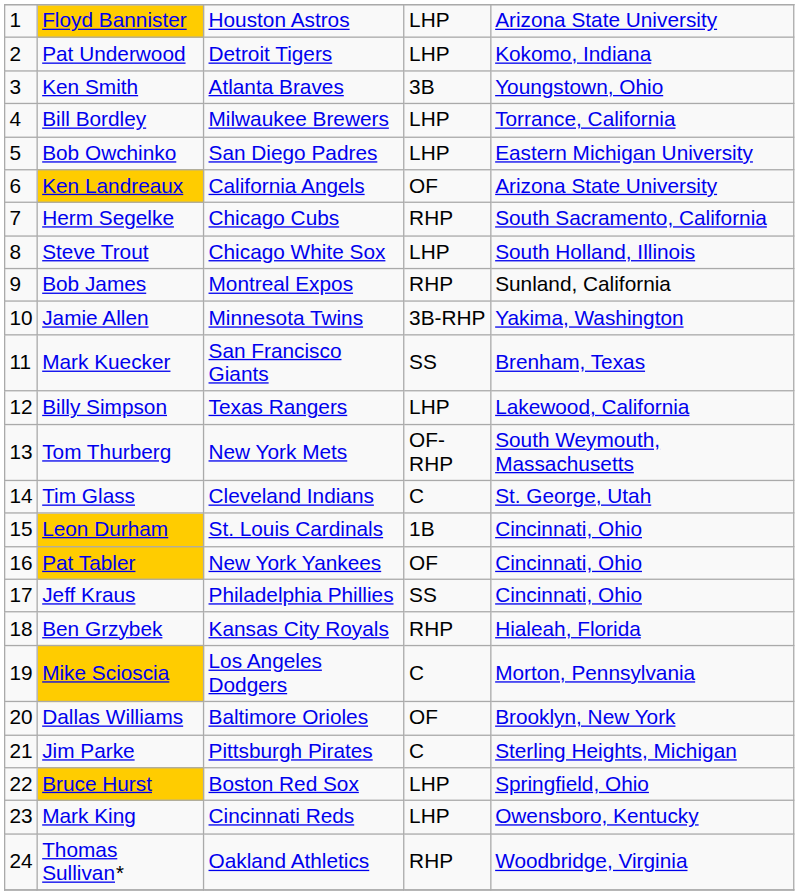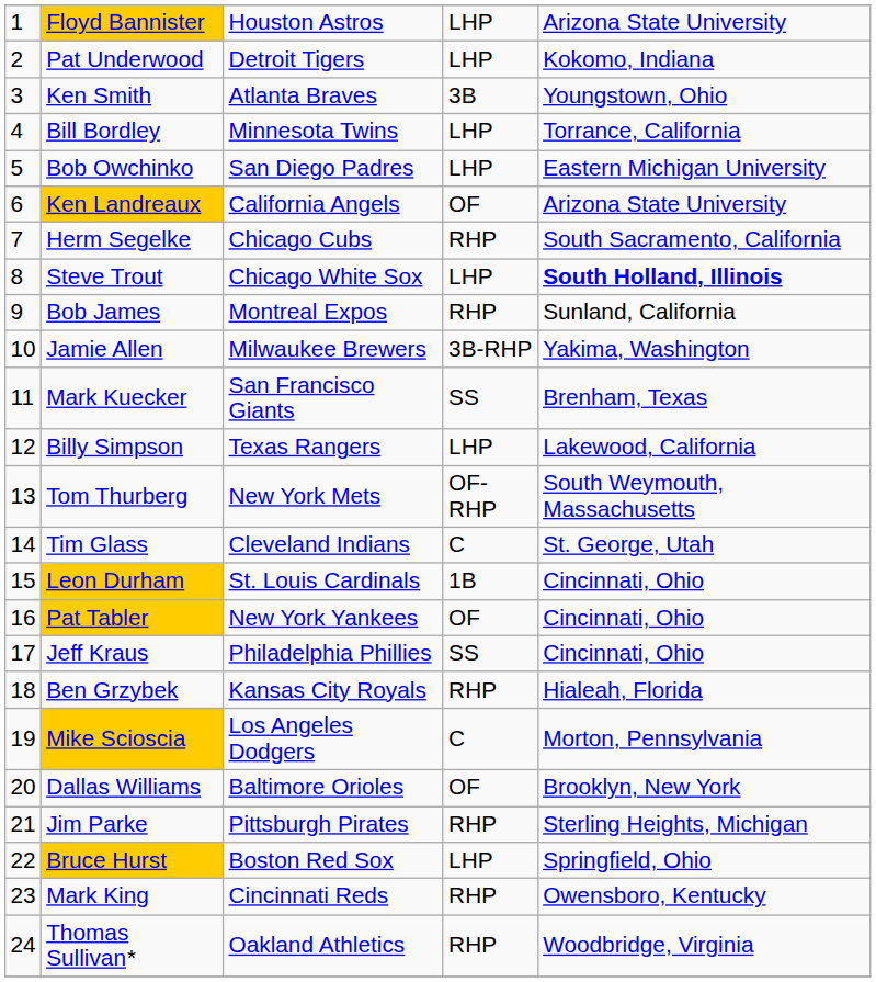 <table class="wikitable">
 <tr>
 </tr>
 <tr>
 <td>1</td>
 <td bgcolor="#FFCC00"><a href='#'>Floyd Bannister</a></td>
 <td><a href='#'>Houston Astros</a></td>
 <td>LHP</td>
 <td><a href='#'>Arizona State University</a></td>
 </tr>
 <tr>
 <td>2</td>
 <td><a href='#'>Pat Underwood</a></td>
 <td><a href='#'>Detroit Tigers</a></td>
 <td>LHP</td>
 <td><a href='#'>Kokomo, Indiana</a></td>
 </tr>
 <tr>
 <td>3</td>
 <td><a href='#'>Ken Smith</a></td>
 <td><a href='#'>Atlanta Braves</a></td>
 <td>3B</td>
 <td><a href='#'>Youngstown, Ohio</a></td>
 </tr>
 <tr>
 <td>4</td>
 <td><a href='#'>Bill Bordley</a></td>
-<td><a href='#'>Milwaukee Brewers</a></td>
+<td><a href='#'>Minnesota Twins</a></td>
 <td>LHP</td>
 <td><a href='#'>Torrance, California</a></td>
 </tr>
 <tr>
 <td>5</td>
 <td><a href='#'>Bob Owchinko</a></td>
 <td><a href='#'>San Diego Padres</a></td>
 <td>LHP</td>
 <td><a href='#'>Eastern Michigan University</a></td>
 </tr>
 <tr>
 <td>6</td>
 <td bgcolor="#FFCC00"><a href='#'>Ken Landreaux</a></td>
 <td><a href='#'>California Angels</a></td>
 <td>OF</td>
 <td><a href='#'>Arizona State University</a></td>
 </tr>
 <tr>
 <td>7</td>
 <td><a href='#'>Herm Segelke</a></td>
 <td><a href='#'>Chicago Cubs</a></td>
 <td>RHP</td>
 <td><a href='#'>South Sacramento, California</a></td>
 </tr>
 <tr>
 <td>8</td>
 <td><a href='#'>Steve Trout</a></td>
 <td><a href='#'>Chicago White Sox</a></td>
 <td>LHP</td>
-<td><a href='#'>South Holland, Illinois</a></td>
+<td><strong><a href='#'>South Holland, Illinois</a></strong></td>
 </tr>
 <tr>
 <td>9</td>
 <td><a href='#'>Bob James</a></td>
 <td><a href='#'>Montreal Expos</a></td>
 <td>RHP</td>
 <td>Sunland, California</td>
 </tr>
 <tr>
 <td>10</td>
 <td><a href='#'>Jamie Allen</a></td>
-<td><a href='#'>Minnesota Twins</a></td>
+<td><a href='#'>Milwaukee Brewers</a></td>
 <td>3B-RHP</td>
 <td><a href='#'>Yakima, Washington</a></td>
 </tr>
 <tr>
 <td>11</td>
 <td><a href='#'>Mark Kuecker</a></td>
 <td><a href='#'>San Francisco Giants</a></td>
 <td>SS</td>
 <td><a href='#'>Brenham, Texas</a></td>
 </tr>
 <tr>
 <td>12</td>
 <td><a href='#'>Billy Simpson</a></td>
 <td><a href='#'>Texas Rangers</a></td>
 <td>LHP</td>
 <td><a href='#'>Lakewood, California</a></td>
 </tr>
 <tr>
 <td>13</td>
 <td><a href='#'>Tom Thurberg</a></td>
 <td><a href='#'>New York Mets</a></td>
 <td>OF-RHP</td>
 <td><a href='#'>South Weymouth, Massachusetts</a></td>
 </tr>
 <tr>
 <td>14</td>
 <td><a href='#'>Tim Glass</a></td>
 <td><a href='#'>Cleveland Indians</a></td>
 <td>C</td>
 <td><a href='#'>St. George, Utah</a></td>
 </tr>
 <tr>
 <td>15</td>
 <td bgcolor="#FFCC00"><a href='#'>Leon Durham</a></td>
 <td><a href='#'>St. Louis Cardinals</a></td>
 <td>1B</td>
 <td><a href='#'>Cincinnati, Ohio</a></td>
 </tr>
 <tr>
 <td>16</td>
 <td bgcolor="#FFCC00"><a href='#'>Pat Tabler</a></td>
 <td><a href='#'>New York Yankees</a></td>
 <td>OF</td>
 <td><a href='#'>Cincinnati, Ohio</a></td>
 </tr>
 <tr>
 <td>17</td>
 <td><a href='#'>Jeff Kraus</a></td>
 <td><a href='#'>Philadelphia Phillies</a></td>
 <td>SS</td>
 <td><a href='#'>Cincinnati, Ohio</a></td>
 </tr>
 <tr>
 <td>18</td>
 <td><a href='#'>Ben Grzybek</a></td>
 <td><a href='#'>Kansas City Royals</a></td>
 <td>RHP</td>
 <td><a href='#'>Hialeah, Florida</a></td>
 </tr>
 <tr>
 <td>19</td>
 <td bgcolor="#FFCC00"><a href='#'>Mike Scioscia</a></td>
 <td><a href='#'>Los Angeles Dodgers</a></td>
 <td>C</td>
 <td><a href='#'>Morton, Pennsylvania</a></td>
 </tr>
 <tr>
 <td>20</td>
 <td><a href='#'>Dallas Williams</a></td>
 <td><a href='#'>Baltimore Orioles</a></td>
 <td>OF</td>
 <td><a href='#'>Brooklyn, New York</a></td>
 </tr>
 <tr>
 <td>21</td>
 <td><a href='#'>Jim Parke</a></td>
 <td><a href='#'>Pittsburgh Pirates</a></td>
-<td>C</td>
+<td>RHP</td>
 <td><a href='#'>Sterling Heights, Michigan</a></td>
 </tr>
 <tr>
 <td>22</td>
 <td bgcolor="#FFCC00"><a href='#'>Bruce Hurst</a></td>
 <td><a href='#'>Boston Red Sox</a></td>
 <td>LHP</td>
 <td><a href='#'>Springfield, Ohio</a></td>
 </tr>
 <tr>
 <td>23</td>
 <td><a href='#'>Mark King</a></td>
 <td><a href='#'>Cincinnati Reds</a></td>
-<td>LHP</td>
+<td>RHP</td>
 <td><a href='#'>Owensboro, Kentucky</a></td>
 </tr>
 <tr>
 <td>24</td>
 <td><a href='#'>Thomas Sullivan</a><em>*</em></td>
 <td><a href='#'>Oakland Athletics</a></td>
 <td>RHP</td>
 <td><a href='#'>Woodbridge, Virginia</a></td>
 </tr>
 <tr>
 </tr>
 </table>
